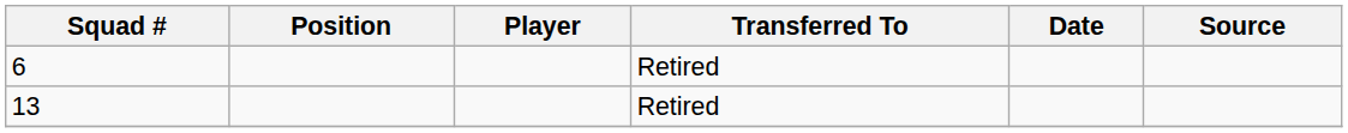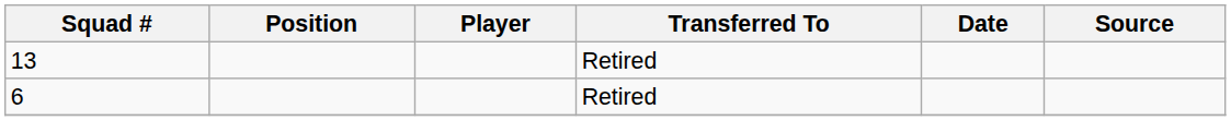 <table class="wikitable sortable" style="width:90%; text-align:center; font-size:95%; text-align:left;">
 <tr>
 <th><strong>Squad #</strong></th>
 <th><strong>Position</strong></th>
 <th><strong>Player</strong></th>
 <th><strong>Transferred To</strong></th>
 <th><strong>Date</strong></th>
 <th><strong>Source</strong></th>
 </tr>
 <tr>
-<td>6</td>
+<td>13</td>
 <td></td>
 <td></td>
 <td>Retired</td>
 <td></td>
 <td></td>
 </tr>
 <tr>
-<td>13</td>
+<td>6</td>
 <td></td>
 <td></td>
 <td>Retired</td>
 <td></td>
 <td></td>
 </tr>
 <tr>
 </tr>
 </table>
